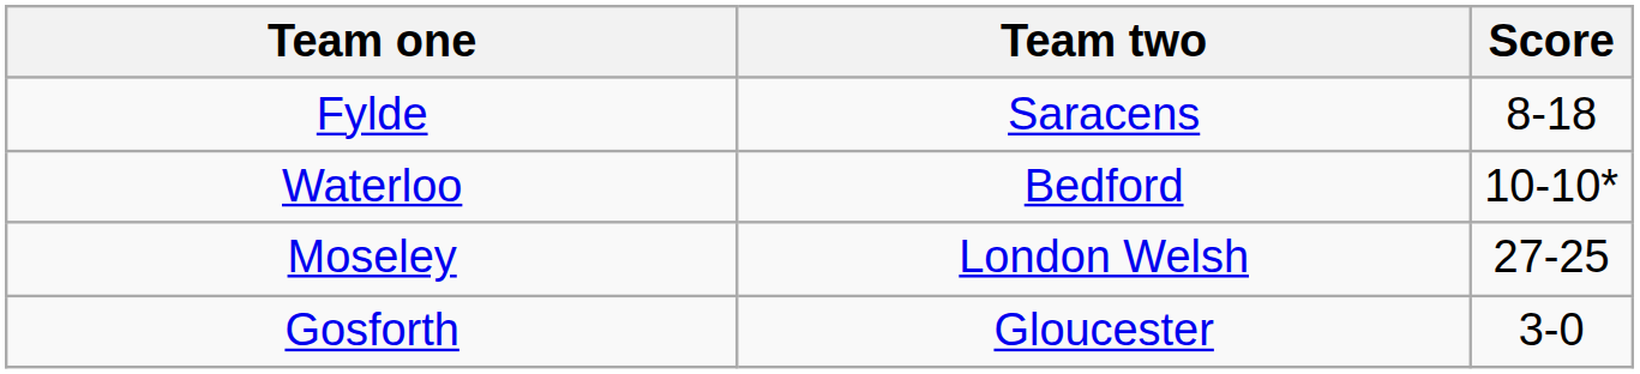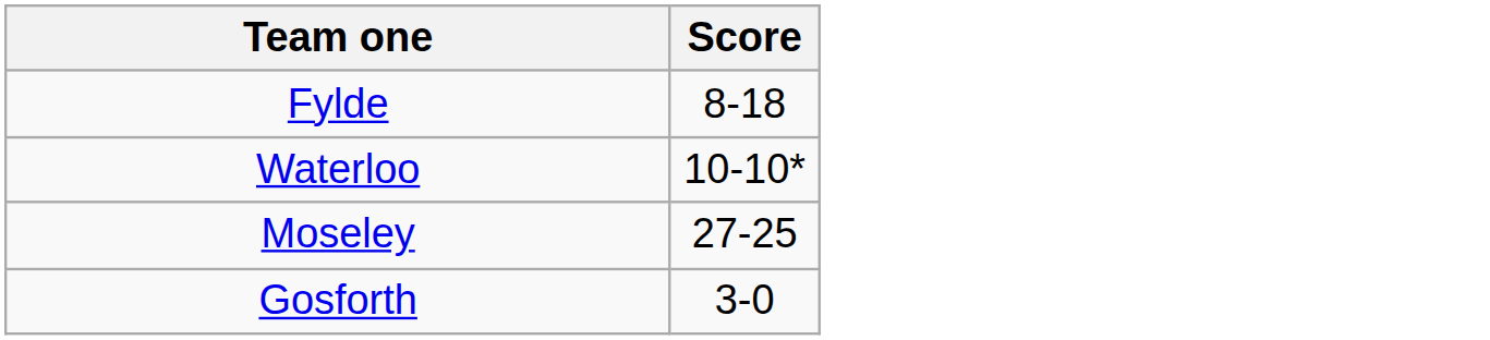 <table class="wikitable" style="text-align: center">
 <tr>
 <th width=250>Team one</th>
-<th width=250>Team two</th>
 <th width=50>Score</th>
 </tr>
 <tr>
 <td><a href='#'>Fylde</a></td>
-<td><a href='#'>Saracens</a></td>
 <td>8-18</td>
 </tr>
 <tr>
 <td><a href='#'>Waterloo</a></td>
-<td><a href='#'>Bedford</a></td>
 <td>10-10*</td>
 </tr>
 <tr>
 <td><a href='#'>Moseley</a></td>
-<td><a href='#'>London Welsh</a></td>
 <td>27-25</td>
 </tr>
 <tr>
 <td><a href='#'>Gosforth</a></td>
-<td><a href='#'>Gloucester</a></td>
 <td>3-0</td>
 </tr>
 </table>
